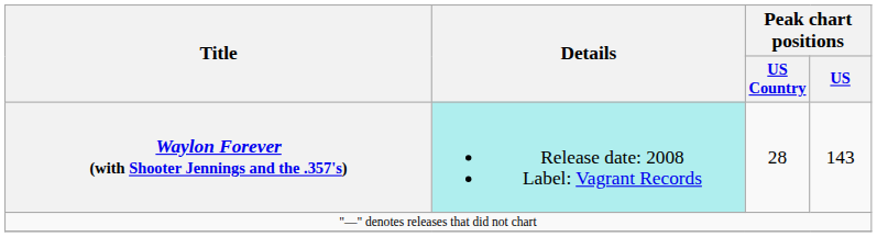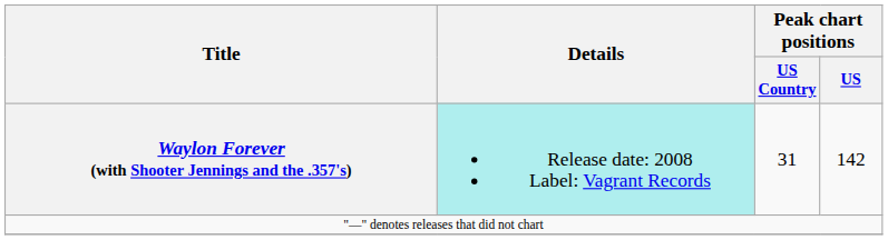 <table class="wikitable plainrowheaders" style="text-align:center;">
 <tr>
 <th rowspan="2" style="width:22em;">Title</th>
 <th rowspan="2" style="width:16em;">Details</th>
 <th colspan="2">Peak chart<br>positions</th>
 </tr>
 <tr style="font-size:smaller;">
 <th width="45"><a href='#'>US Country</a></th>
 <th width="45"><a href='#'>US</a></th>
 </tr>
 <tr>
 <th scope="row"><em><a href='#'>Waylon Forever</a></em><br><small>(with <a href='#'>Shooter Jennings and the .357's</a>)</small></th>
 <td style="background: paleturquoise;"><br><ul><li>Release date: 2008</li><li>Label: <a href='#'>Vagrant Records</a></li></ul></td>
-<td>28</td>
-<td>143</td>
+<td>31</td>
+<td>142</td>
 </tr>
 <tr>
 <td colspan="4" style="font-size:8pt">"—" denotes releases that did not chart</td>
 </tr>
 <tr>
 </tr>
 </table>
